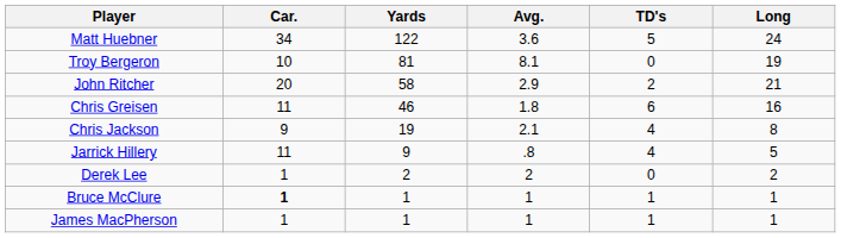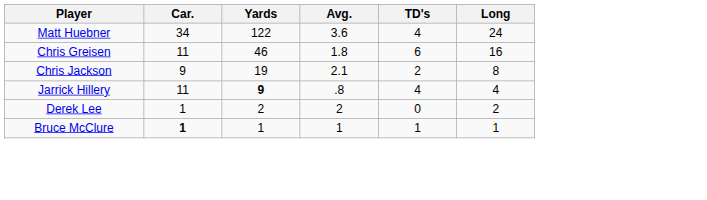 <table class="wikitable sortable">
 <tr>
 <th bgcolor="#DDDDFF" width="16%">Player</th>
 <th bgcolor="#DDDDFF" width="9%">Car.</th>
 <th bgcolor="#DDDDFF" width="9%">Yards</th>
 <th bgcolor="#DDDDFF" width="9%">Avg.</th>
 <th bgcolor="#DDDDFF" width="9%">TD's</th>
 <th bgcolor="#DDDDFF" width="9%">Long</th>
 </tr>
 <tr align="center">
 <td><a href='#'>Matt Huebner</a></td>
 <td>34</td>
 <td>122</td>
 <td>3.6</td>
-<td>5</td>
+<td>4</td>
 <td>24</td>
-</tr>
-<tr align="center">
-<td><a href='#'>Troy Bergeron</a></td>
-<td>10</td>
-<td>81</td>
-<td>8.1</td>
-<td>0</td>
-<td>19</td>
-</tr>
-<tr align="center">
-<td><a href='#'>John Ritcher</a></td>
-<td>20</td>
-<td>58</td>
-<td>2.9</td>
-<td>2</td>
-<td>21</td>
 </tr>
 <tr align="center">
 <td><a href='#'>Chris Greisen</a></td>
 <td>11</td>
 <td>46</td>
 <td>1.8</td>
 <td>6</td>
 <td>16</td>
 </tr>
 <tr align="center">
 <td><a href='#'>Chris Jackson</a></td>
 <td>9</td>
 <td>19</td>
 <td>2.1</td>
-<td>4</td>
+<td>2</td>
 <td>8</td>
 </tr>
 <tr align="center">
 <td><a href='#'>Jarrick Hillery</a></td>
 <td>11</td>
-<td>9</td>
+<td><strong>9</strong></td>
 <td>.8</td>
 <td>4</td>
-<td>5</td>
+<td>4</td>
 </tr>
 <tr align="center">
 <td><a href='#'>Derek Lee</a></td>
 <td>1</td>
 <td>2</td>
 <td>2</td>
 <td>0</td>
 <td>2</td>
 </tr>
 <tr align="center">
 <td><a href='#'>Bruce McClure</a></td>
 <td><strong>1</strong></td>
 <td>1</td>
 <td>1</td>
 <td>1</td>
 <td>1</td>
 </tr>
-<tr align="center">
-<td><a href='#'>James MacPherson</a></td>
-<td>1</td>
-<td>1</td>
-<td>1</td>
-<td>1</td>
-<td>1</td>
-</tr>
 </table>
